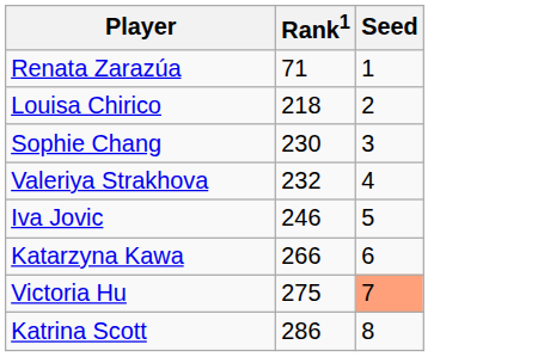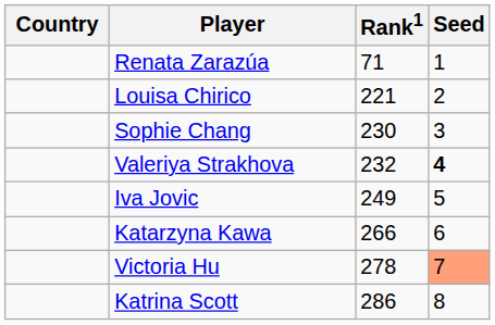 <table class="sortable wikitable">
 <tr>
+<th width="70">Country</th>
 <th width="175">Player</th>
 <th>Rank<sup>1</sup></th>
 <th>Seed</th>
 </tr>
 <tr>
+<td></td>
 <td><a href='#'>Renata Zarazúa</a></td>
 <td>71</td>
 <td>1</td>
 </tr>
 <tr>
+<td></td>
 <td><a href='#'>Louisa Chirico</a></td>
-<td>218</td>
+<td>221</td>
 <td>2</td>
 </tr>
 <tr>
+<td></td>
 <td><a href='#'>Sophie Chang</a></td>
 <td>230</td>
 <td>3</td>
 </tr>
 <tr>
+<td></td>
 <td><a href='#'>Valeriya Strakhova</a></td>
 <td>232</td>
-<td>4</td>
+<td><strong>4</strong></td>
 </tr>
 <tr>
+<td></td>
 <td><a href='#'>Iva Jovic</a></td>
-<td>246</td>
+<td>249</td>
 <td>5</td>
 </tr>
 <tr>
+<td></td>
 <td><a href='#'>Katarzyna Kawa</a></td>
 <td>266</td>
 <td>6</td>
 </tr>
 <tr>
+<td></td>
 <td><a href='#'>Victoria Hu</a></td>
-<td>275</td>
+<td>278</td>
 <td style="background: lightsalmon;">7</td>
 </tr>
 <tr>
+<td></td>
 <td><a href='#'>Katrina Scott</a></td>
 <td>286</td>
 <td>8</td>
 </tr>
 </table>
